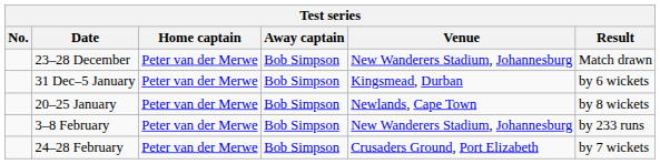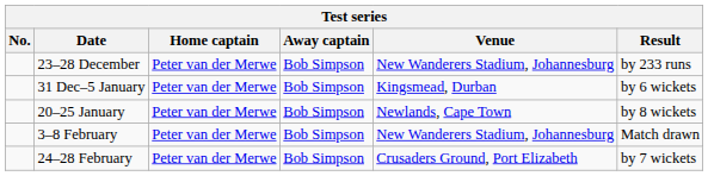 <table class="wikitable">
 <tr>
 <th colspan="9">Test series</th>
 </tr>
 <tr>
 <th>No.</th>
 <th>Date</th>
 <th>Home captain</th>
 <th>Away captain</th>
 <th>Venue</th>
 <th>Result</th>
 </tr>
 <tr>
 <td></td>
 <td>23–28 December</td>
 <td><a href='#'>Peter van der Merwe</a></td>
 <td><a href='#'>Bob Simpson</a></td>
 <td><a href='#'>New Wanderers Stadium</a>, <a href='#'>Johannesburg</a></td>
-<td>Match drawn</td>
+<td> by 233 runs</td>
 </tr>
 <tr>
 <td></td>
 <td>31 Dec–5 January</td>
 <td><a href='#'>Peter van der Merwe</a></td>
 <td><a href='#'>Bob Simpson</a></td>
 <td><a href='#'>Kingsmead</a>, <a href='#'>Durban</a></td>
 <td> by 6 wickets</td>
 </tr>
 <tr>
 <td></td>
 <td>20–25 January</td>
 <td><a href='#'>Peter van der Merwe</a></td>
 <td><a href='#'>Bob Simpson</a></td>
 <td><a href='#'>Newlands</a>, <a href='#'>Cape Town</a></td>
 <td> by 8 wickets</td>
 </tr>
 <tr>
 <td></td>
 <td>3–8 February</td>
 <td><a href='#'>Peter van der Merwe</a></td>
 <td><a href='#'>Bob Simpson</a></td>
 <td><a href='#'>New Wanderers Stadium</a>, <a href='#'>Johannesburg</a></td>
-<td> by 233 runs</td>
+<td>Match drawn</td>
 </tr>
 <tr>
 <td></td>
 <td>24–28 February</td>
 <td><a href='#'>Peter van der Merwe</a></td>
 <td><a href='#'>Bob Simpson</a></td>
 <td><a href='#'>Crusaders Ground</a>, <a href='#'>Port Elizabeth</a></td>
 <td> by 7 wickets</td>
 </tr>
 </table>
